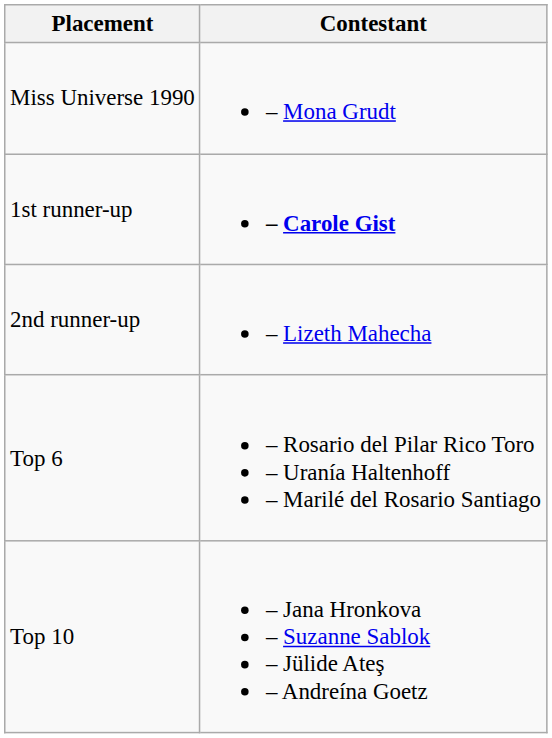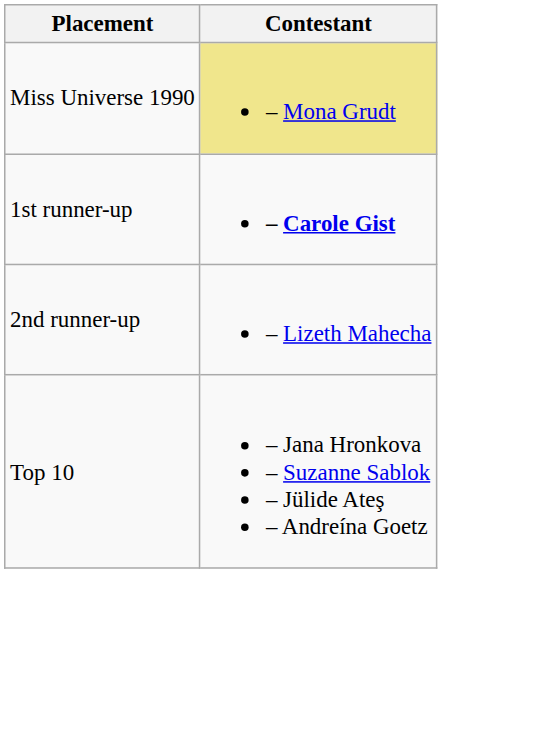 <table class="wikitable sortable" style="font-size:95%;">
 <tr>
 <th>Placement</th>
 <th>Contestant</th>
 </tr>
 <tr>
 <td>Miss Universe 1990</td>
-<td><br><ul><li> – <a href='#'>Mona Grudt</a></li></ul></td>
+<td style="background: khaki;"><br><ul><li> – <a href='#'>Mona Grudt</a></li></ul></td>
 </tr>
 <tr>
 <td>1st runner-up</td>
 <td><strong><br><ul><li> – <a href='#'>Carole Gist</a></li></ul></strong></td>
 </tr>
 <tr>
 <td>2nd runner-up</td>
 <td><br><ul><li> – <a href='#'>Lizeth Mahecha</a></li></ul></td>
 </tr>
 <tr>
-<td>Top 6</td>
-<td><br><ul><li> – Rosario del Pilar Rico Toro</li><li> – Uranía Haltenhoff</li><li> – Marilé del Rosario Santiago</li></ul></td>
-</tr>
-<tr>
 <td>Top 10</td>
 <td><br><ul><li> – Jana Hronkova</li><li> – <a href='#'>Suzanne Sablok</a></li><li> – Jülide Ateş</li><li> – Andreína Goetz</li></ul></td>
 </tr>
 </table>
